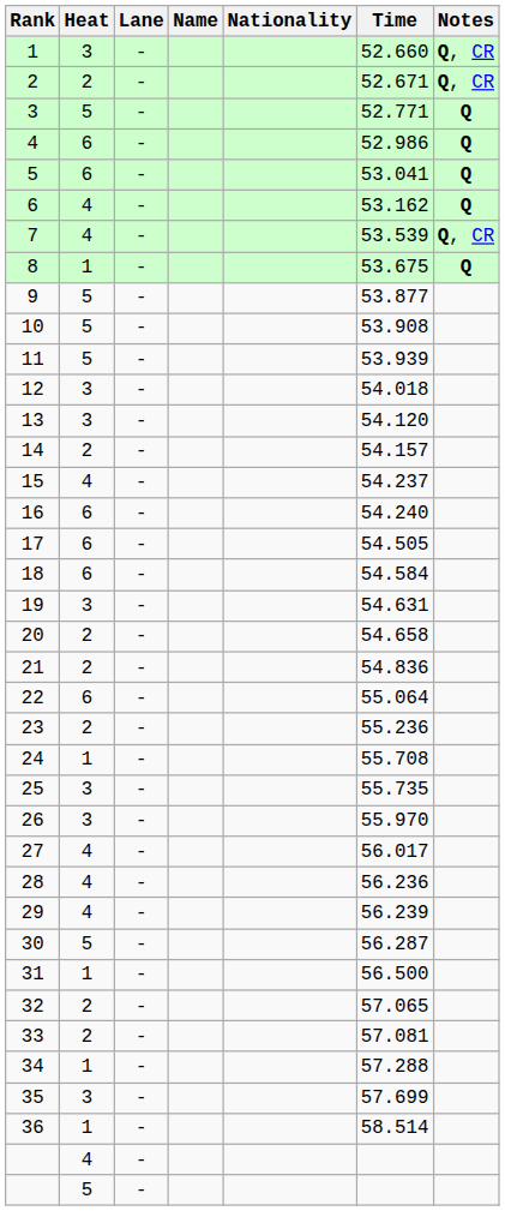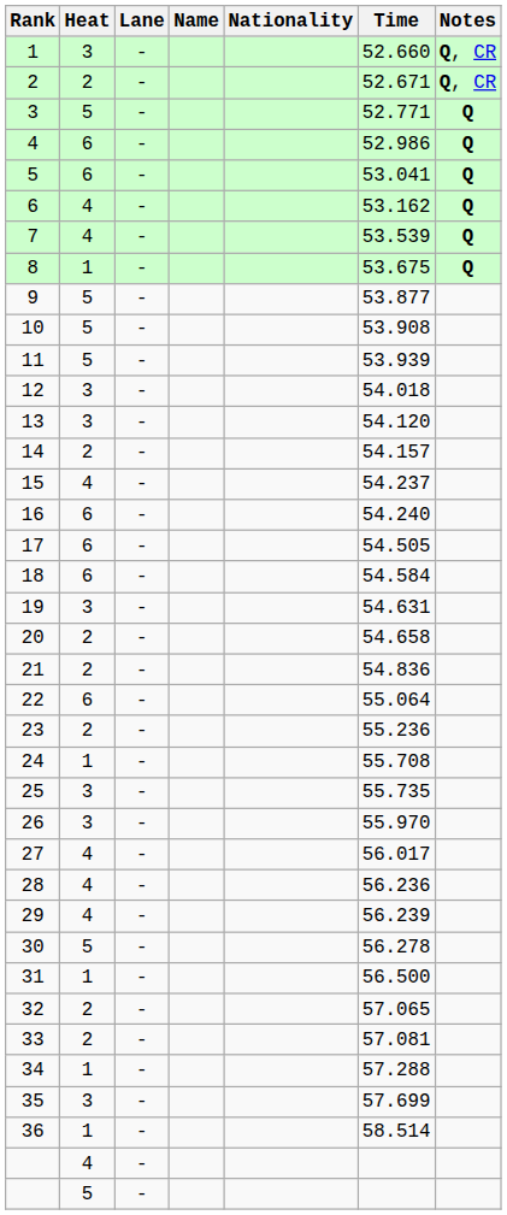 <table class="wikitable sortable" style="text-align:center">
 <tr>
 <th>Rank</th>
 <th>Heat</th>
 <th>Lane</th>
 <th>Name</th>
 <th>Nationality</th>
 <th>Time</th>
 <th>Notes</th>
 </tr>
 <tr bgcolor=ccffcc>
 <td>1</td>
 <td>3</td>
 <td>-</td>
 <td align=left></td>
 <td align=left></td>
 <td>52.660</td>
 <td><strong>Q</strong>, <a href='#'>CR</a></td>
 </tr>
 <tr bgcolor=ccffcc>
 <td>2</td>
 <td>2</td>
 <td>-</td>
 <td align=left></td>
 <td align=left></td>
 <td>52.671</td>
 <td><strong>Q</strong>, <a href='#'>CR</a></td>
 </tr>
 <tr bgcolor=ccffcc>
 <td>3</td>
 <td>5</td>
 <td>-</td>
 <td align=left></td>
 <td align=left></td>
 <td>52.771</td>
 <td><strong>Q</strong></td>
 </tr>
 <tr bgcolor=ccffcc>
 <td>4</td>
 <td>6</td>
 <td>-</td>
 <td align=left></td>
 <td align=left></td>
 <td>52.986</td>
 <td><strong>Q</strong></td>
 </tr>
 <tr bgcolor=ccffcc>
 <td>5</td>
 <td>6</td>
 <td>-</td>
 <td align=left></td>
 <td align=left></td>
 <td>53.041</td>
 <td><strong>Q</strong></td>
 </tr>
 <tr bgcolor=ccffcc>
 <td>6</td>
 <td>4</td>
 <td>-</td>
 <td align=left></td>
 <td align=left></td>
 <td>53.162</td>
 <td><strong>Q</strong></td>
 </tr>
 <tr bgcolor=ccffcc>
 <td>7</td>
 <td>4</td>
 <td>-</td>
 <td align=left></td>
 <td align=left></td>
 <td>53.539</td>
-<td><strong>Q</strong>, <a href='#'>CR</a></td>
+<td><strong>Q</strong></td>
 </tr>
 <tr bgcolor=ccffcc>
 <td>8</td>
 <td>1</td>
 <td>-</td>
 <td align=left></td>
 <td align=left></td>
 <td>53.675</td>
 <td><strong>Q</strong></td>
 </tr>
 <tr>
 <td>9</td>
 <td>5</td>
 <td>-</td>
 <td align=left></td>
 <td align=left></td>
 <td>53.877</td>
 <td></td>
 </tr>
 <tr>
 <td>10</td>
 <td>5</td>
 <td>-</td>
 <td align=left></td>
 <td align=left></td>
 <td>53.908</td>
 <td></td>
 </tr>
 <tr>
 <td>11</td>
 <td>5</td>
 <td>-</td>
 <td align=left></td>
 <td align=left></td>
 <td>53.939</td>
 <td></td>
 </tr>
 <tr>
 <td>12</td>
 <td>3</td>
 <td>-</td>
 <td align=left></td>
 <td align=left></td>
 <td>54.018</td>
 <td></td>
 </tr>
 <tr>
 <td>13</td>
 <td>3</td>
 <td>-</td>
 <td align=left></td>
 <td align=left></td>
 <td>54.120</td>
 <td></td>
 </tr>
 <tr>
 <td>14</td>
 <td>2</td>
 <td>-</td>
 <td align=left></td>
 <td align=left></td>
 <td>54.157</td>
 <td></td>
 </tr>
 <tr>
 <td>15</td>
 <td>4</td>
 <td>-</td>
 <td align=left></td>
 <td align=left></td>
 <td>54.237</td>
 <td></td>
 </tr>
 <tr>
 <td>16</td>
 <td>6</td>
 <td>-</td>
 <td align=left></td>
 <td align=left></td>
 <td>54.240</td>
 <td></td>
 </tr>
 <tr>
 <td>17</td>
 <td>6</td>
 <td>-</td>
 <td align=left></td>
 <td align=left></td>
 <td>54.505</td>
 <td></td>
 </tr>
 <tr>
 <td>18</td>
 <td>6</td>
 <td>-</td>
 <td align=left></td>
 <td align=left></td>
 <td>54.584</td>
 <td></td>
 </tr>
 <tr>
 <td>19</td>
 <td>3</td>
 <td>-</td>
 <td align=left></td>
 <td align=left></td>
 <td>54.631</td>
 <td></td>
 </tr>
 <tr>
 <td>20</td>
 <td>2</td>
 <td>-</td>
 <td align=left></td>
 <td align=left></td>
 <td>54.658</td>
 <td></td>
 </tr>
 <tr>
 <td>21</td>
 <td>2</td>
 <td>-</td>
 <td align=left></td>
 <td align=left></td>
 <td>54.836</td>
 <td></td>
 </tr>
 <tr>
 <td>22</td>
 <td>6</td>
 <td>-</td>
 <td align=left></td>
 <td align=left></td>
 <td>55.064</td>
 <td></td>
 </tr>
 <tr>
 <td>23</td>
 <td>2</td>
 <td>-</td>
 <td align=left></td>
 <td align=left></td>
 <td>55.236</td>
 <td></td>
 </tr>
 <tr>
 <td>24</td>
 <td>1</td>
 <td>-</td>
 <td align=left></td>
 <td align=left></td>
 <td>55.708</td>
 <td></td>
 </tr>
 <tr>
 <td>25</td>
 <td>3</td>
 <td>-</td>
 <td align=left></td>
 <td align=left></td>
 <td>55.735</td>
 <td></td>
 </tr>
 <tr>
 <td>26</td>
 <td>3</td>
 <td>-</td>
 <td align=left></td>
 <td align=left></td>
 <td>55.970</td>
 <td></td>
 </tr>
 <tr>
 <td>27</td>
 <td>4</td>
 <td>-</td>
 <td align=left></td>
 <td align=left></td>
 <td>56.017</td>
 <td></td>
 </tr>
 <tr>
 <td>28</td>
 <td>4</td>
 <td>-</td>
 <td align=left></td>
 <td align=left></td>
 <td>56.236</td>
 <td></td>
 </tr>
 <tr>
 <td>29</td>
 <td>4</td>
 <td>-</td>
 <td align=left></td>
 <td align=left></td>
 <td>56.239</td>
 <td></td>
 </tr>
 <tr>
 <td>30</td>
 <td>5</td>
 <td>-</td>
 <td align=left></td>
 <td align=left></td>
-<td>56.287</td>
+<td>56.278</td>
 <td></td>
 </tr>
 <tr>
 <td>31</td>
 <td>1</td>
 <td>-</td>
 <td align=left></td>
 <td align=left></td>
 <td>56.500</td>
 <td></td>
 </tr>
 <tr>
 <td>32</td>
 <td>2</td>
 <td>-</td>
 <td align=left></td>
 <td align=left></td>
 <td>57.065</td>
 <td></td>
 </tr>
 <tr>
 <td>33</td>
 <td>2</td>
 <td>-</td>
 <td align=left></td>
 <td align=left></td>
 <td>57.081</td>
 <td></td>
 </tr>
 <tr>
 <td>34</td>
 <td>1</td>
 <td>-</td>
 <td align=left></td>
 <td align=left></td>
 <td>57.288</td>
 <td></td>
 </tr>
 <tr>
 <td>35</td>
 <td>3</td>
 <td>-</td>
 <td align=left></td>
 <td align=left></td>
 <td>57.699</td>
 <td></td>
 </tr>
 <tr>
 <td>36</td>
 <td>1</td>
 <td>-</td>
 <td align=left></td>
 <td align=left></td>
 <td>58.514</td>
 <td></td>
 </tr>
 <tr>
 <td></td>
 <td>4</td>
 <td>-</td>
 <td align=left></td>
 <td align=left></td>
 <td></td>
 <td></td>
 </tr>
 <tr>
 <td></td>
 <td>5</td>
 <td>-</td>
 <td align=left></td>
 <td align=left></td>
 <td></td>
 <td></td>
 </tr>
 </table>
